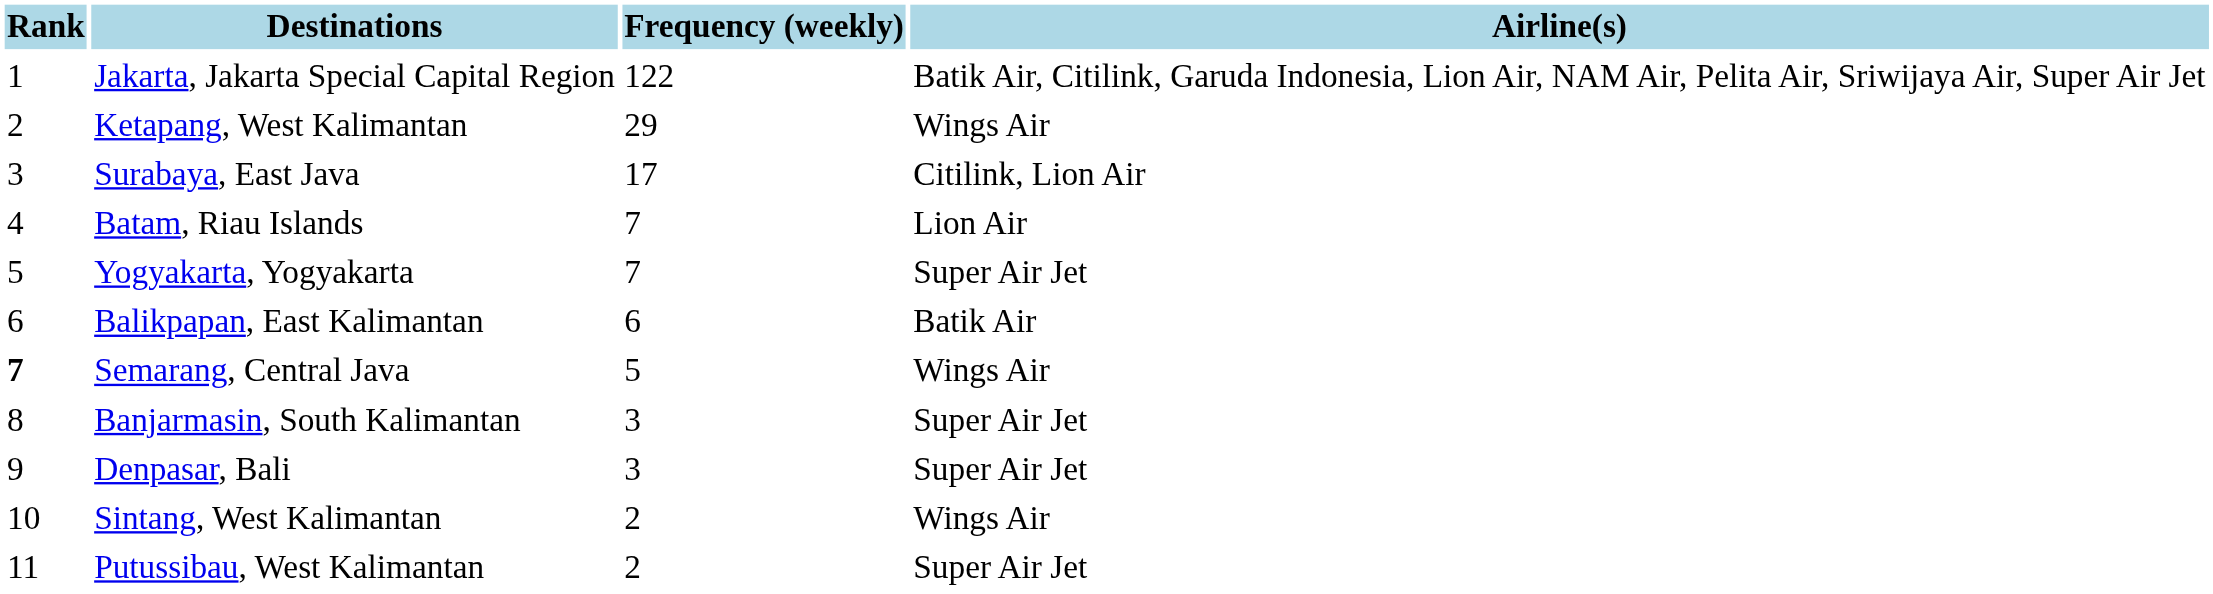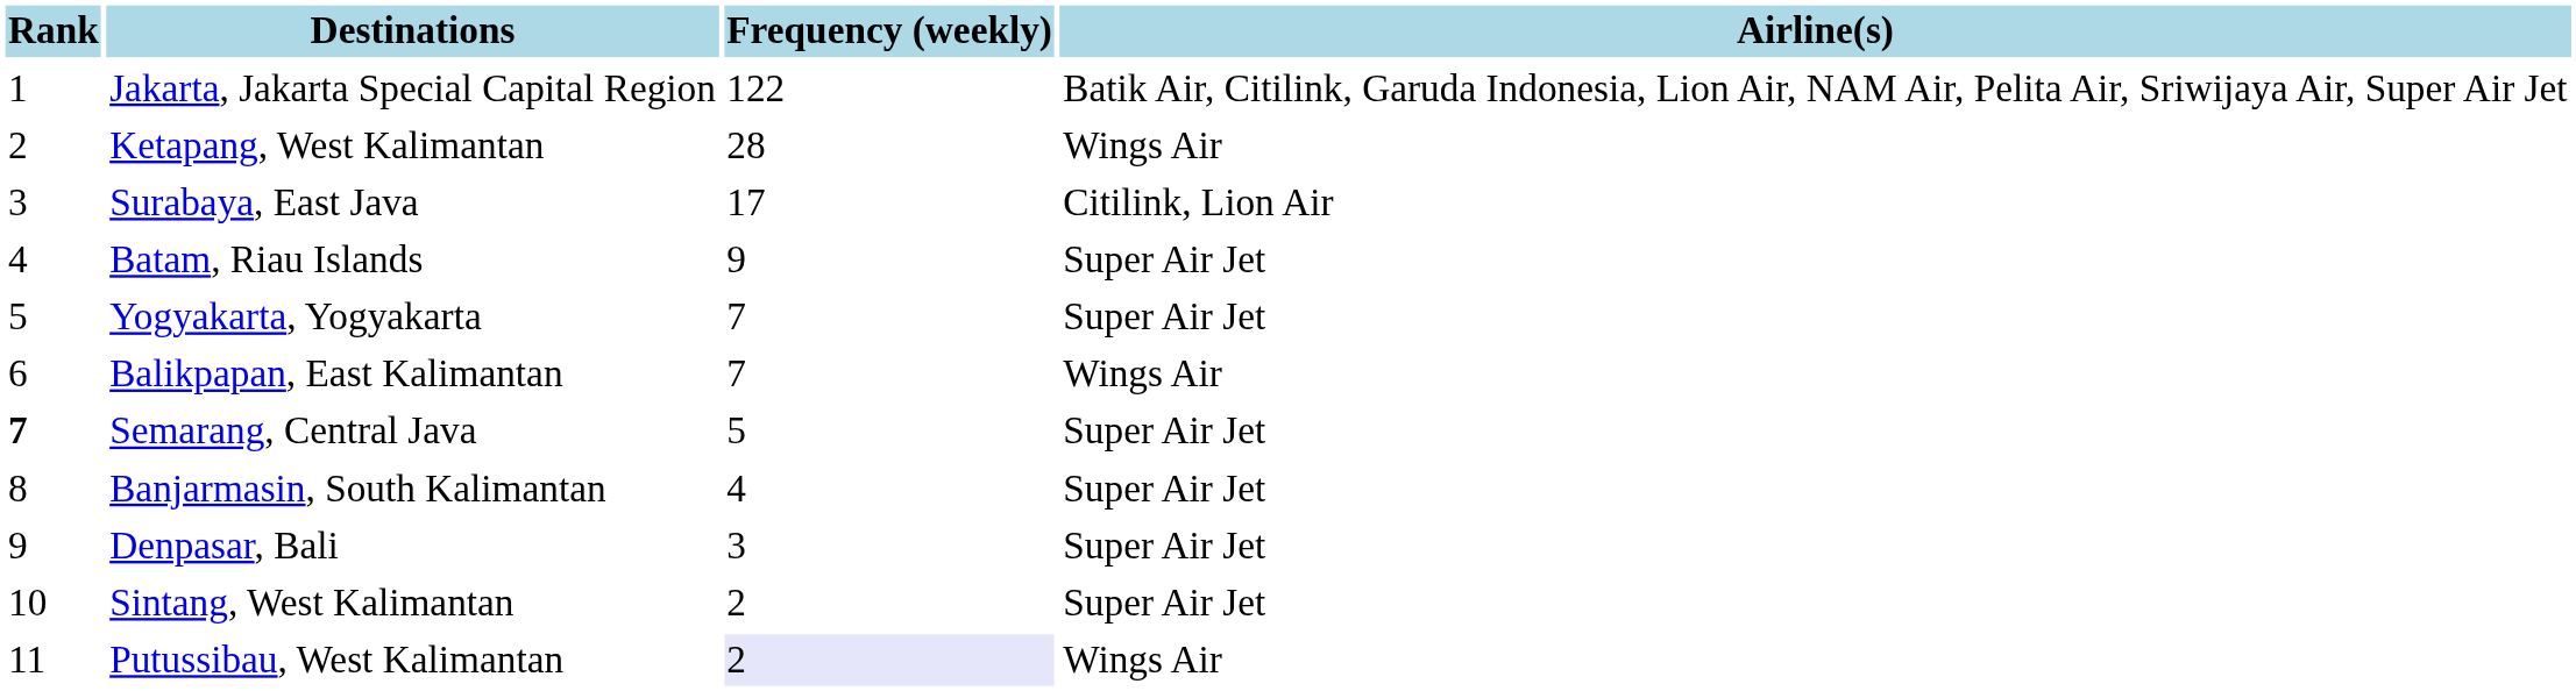 <table class="sortable" style="font-size:89%; align=center;">
 <tr style="background:lightblue;">
 <th>Rank</th>
 <th>Destinations</th>
 <th>Frequency (weekly)</th>
 <th>Airline(s)</th>
 </tr>
 <tr>
 <td>1</td>
 <td> <a href='#'>Jakarta</a>, Jakarta Special Capital Region</td>
 <td>122</td>
 <td>Batik Air, Citilink, Garuda Indonesia, Lion Air, NAM Air, Pelita Air, Sriwijaya Air, Super Air Jet</td>
 </tr>
 <tr>
 <td>2</td>
 <td> <a href='#'>Ketapang</a>, West Kalimantan</td>
-<td>29</td>
+<td>28</td>
 <td>Wings Air</td>
 </tr>
 <tr>
 <td>3</td>
 <td> <a href='#'>Surabaya</a>, East Java</td>
 <td>17</td>
 <td>Citilink, Lion Air</td>
 </tr>
 <tr>
 <td>4</td>
 <td> <a href='#'>Batam</a>, Riau Islands</td>
-<td>7</td>
-<td>Lion Air</td>
+<td>9</td>
+<td>Super Air Jet</td>
 </tr>
 <tr>
 <td>5</td>
 <td> <a href='#'>Yogyakarta</a>, Yogyakarta</td>
 <td>7</td>
 <td>Super Air Jet</td>
 </tr>
 <tr>
 <td>6</td>
 <td> <a href='#'>Balikpapan</a>, East Kalimantan</td>
-<td>6</td>
-<td>Batik Air</td>
+<td>7</td>
+<td>Wings Air</td>
 </tr>
 <tr>
 <td><strong>7</strong></td>
 <td> <a href='#'>Semarang</a>, Central Java</td>
 <td>5</td>
-<td>Wings Air</td>
+<td>Super Air Jet</td>
 </tr>
 <tr>
 <td>8</td>
 <td> <a href='#'>Banjarmasin</a>, South Kalimantan</td>
-<td>3</td>
+<td>4</td>
 <td>Super Air Jet</td>
 </tr>
 <tr>
 <td>9</td>
 <td> <a href='#'>Denpasar</a>, Bali</td>
 <td>3</td>
 <td>Super Air Jet</td>
 </tr>
 <tr>
 <td>10</td>
 <td> <a href='#'>Sintang</a>, West Kalimantan</td>
 <td>2</td>
-<td>Wings Air</td>
+<td>Super Air Jet</td>
 </tr>
 <tr>
 <td>11</td>
 <td> <a href='#'>Putussibau</a>, West Kalimantan</td>
-<td>2</td>
-<td>Super Air Jet</td>
+<td style="background: lavender;">2</td>
+<td>Wings Air</td>
 </tr>
 <tr>
 </tr>
 </table>
